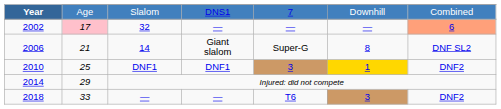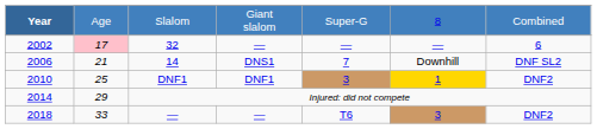 <table class="wikitable" style="font-size:95%; text-align:center; border:grey solid 1px; border-collapse:collapse;" width="40%">
 <tr style="background-color:#369; color:white;">
 <td rowspan="2" colspan="1" width="4%"><strong>Year</strong></td>
 </tr>
 <tr style="background-color:#4180be; color:white;">
 <td width="3%">Age</td>
 <td width="5%">Slalom</td>
-<td><a href='#'>DNS1</a></td>
-<td><a href='#'>7</a></td>
-<td width="5%">Downhill</td>
+<td width="5%">Giant<br>slalom</td>
+<td width="5%">Super-G</td>
+<td><a href='#'>8</a></td>
 <td width="5%">Combined</td>
 </tr>
 <tr style="background-color:#8CB2D8; color:white;">
 </tr>
 <tr>
 <td><a href='#'>2002</a></td>
 <td style="background: pink;"><em>17</em></td>
 <td><a href='#'>32</a></td>
 <td><a href='#'>—</a></td>
 <td><a href='#'>—</a></td>
 <td><a href='#'>—</a></td>
-<td style="background: lightsalmon;"><a href='#'>6</a></td>
+<td><a href='#'>6</a></td>
 </tr>
 <tr>
 <td><a href='#'>2006</a></td>
 <td><em>21</em></td>
 <td><a href='#'>14</a></td>
-<td width="5%">Giant<br>slalom</td>
-<td width="5%">Super-G</td>
-<td><a href='#'>8</a></td>
+<td><a href='#'>DNS1</a></td>
+<td><a href='#'>7</a></td>
+<td width="5%">Downhill</td>
 <td><a href='#'>DNF SL2</a></td>
 </tr>
 <tr>
 <td><a href='#'>2010</a></td>
 <td><em>25</em></td>
 <td><a href='#'>DNF1</a></td>
 <td><a href='#'>DNF1</a></td>
 <td style="background:#c96;"><a href='#'>3</a></td>
 <td style="background:gold;"><a href='#'>1</a></td>
 <td><a href='#'>DNF2</a></td>
 </tr>
 <tr>
 <td><a href='#'>2014</a></td>
 <td><em>29</em></td>
 <td colspan=5><em><small>Injured: did not compete</small></em></td>
 </tr>
 <tr>
 <td><a href='#'>2018</a></td>
 <td><em>33</em></td>
 <td><a href='#'>—</a></td>
 <td><a href='#'>—</a></td>
 <td><a href='#'>T6</a></td>
 <td style="background:#c96;"><a href='#'>3</a></td>
 <td><a href='#'>DNF2</a></td>
 </tr>
 </table>
